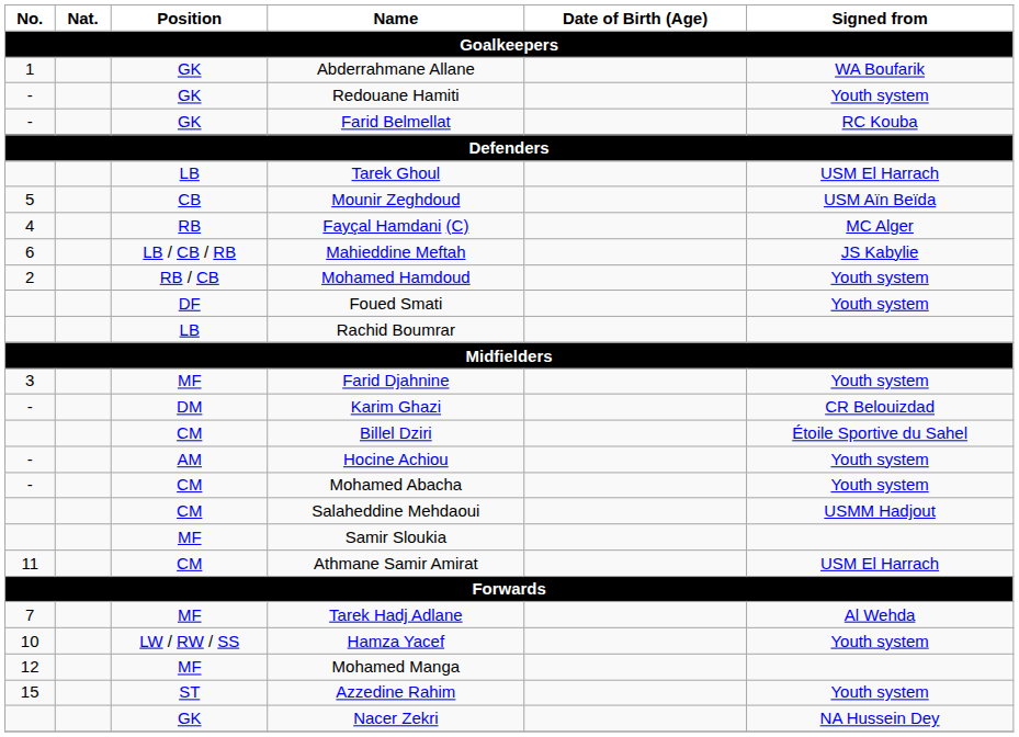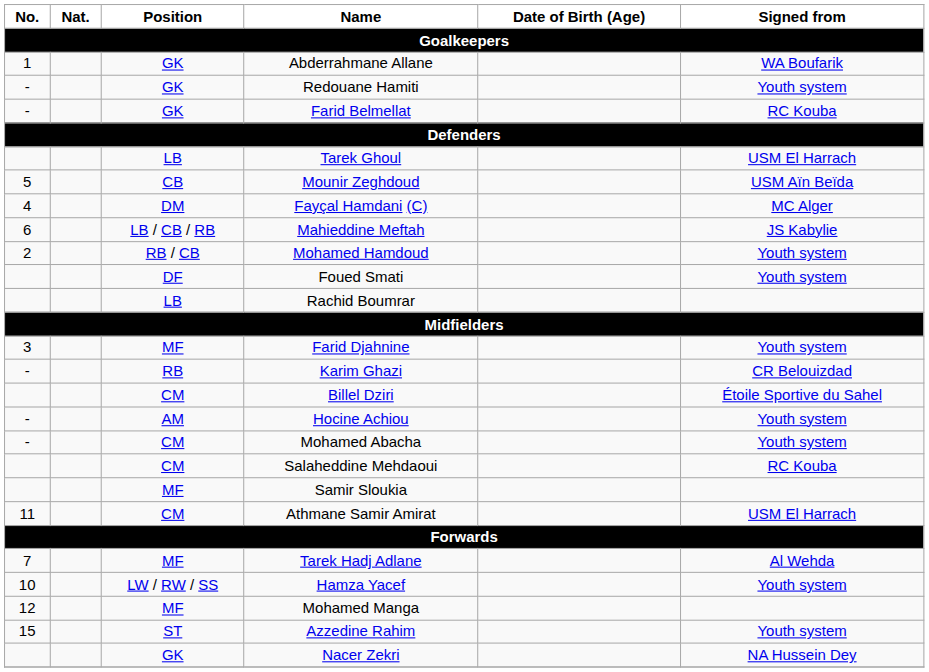 <table class="wikitable" style="text-align:center; font-size:90%; width:70%">
 <tr>
 <th style="background:white; color:black; text-align:center;">No.</th>
 <th style="background:white; color:black; text-align:center;">Nat.</th>
 <th style="background:white; color:black; text-align:center;">Position</th>
 <th style="background:white; color:black; text-align:center;">Name</th>
 <th style="background:white; color:black; text-align:center;">Date of Birth (Age)</th>
 <th style="background:white; color:black; text-align:center;">Signed from</th>
 </tr>
 <tr>
 <th colspan="10" style="background:#000000; color:white; text-align:center">Goalkeepers</th>
 </tr>
 <tr>
 <td>1</td>
 <td></td>
 <td><a href='#'>GK</a></td>
 <td>Abderrahmane Allane</td>
 <td></td>
 <td> <a href='#'>WA Boufarik</a></td>
 </tr>
 <tr>
 <td>-</td>
 <td></td>
 <td><a href='#'>GK</a></td>
 <td>Redouane Hamiti</td>
 <td></td>
 <td><a href='#'>Youth system</a></td>
 </tr>
 <tr>
 <td>-</td>
 <td></td>
 <td><a href='#'>GK</a></td>
 <td><a href='#'>Farid Belmellat</a></td>
 <td></td>
 <td> <a href='#'>RC Kouba</a></td>
 </tr>
 <tr>
 <th colspan="10" style="background:#000000; color:white; text-align:center">Defenders</th>
 </tr>
 <tr>
 <td></td>
 <td></td>
 <td><a href='#'>LB</a></td>
 <td><a href='#'>Tarek Ghoul</a></td>
 <td></td>
 <td> <a href='#'>USM El Harrach</a></td>
 </tr>
 <tr>
 <td>5</td>
 <td></td>
 <td><a href='#'>CB</a></td>
 <td><a href='#'>Mounir Zeghdoud</a></td>
 <td></td>
 <td> <a href='#'>USM Aïn Beïda</a></td>
 </tr>
 <tr>
 <td>4</td>
 <td></td>
-<td><a href='#'>RB</a></td>
+<td><a href='#'>DM</a></td>
 <td><a href='#'>Fayçal Hamdani</a> <a href='#'>(C)</a></td>
 <td></td>
 <td> <a href='#'>MC Alger</a></td>
 </tr>
 <tr>
 <td>6</td>
 <td></td>
 <td><a href='#'>LB</a> / <a href='#'>CB</a> / <a href='#'>RB</a></td>
 <td><a href='#'>Mahieddine Meftah</a></td>
 <td></td>
 <td> <a href='#'>JS Kabylie</a></td>
 </tr>
 <tr>
 <td>2</td>
 <td></td>
 <td><a href='#'>RB</a> / <a href='#'>CB</a></td>
 <td><a href='#'>Mohamed Hamdoud</a></td>
 <td></td>
 <td><a href='#'>Youth system</a></td>
 </tr>
 <tr>
 <td></td>
 <td></td>
 <td><a href='#'>DF</a></td>
 <td>Foued Smati</td>
 <td></td>
 <td><a href='#'>Youth system</a></td>
 </tr>
 <tr>
 <td></td>
 <td></td>
 <td><a href='#'>LB</a></td>
 <td>Rachid Boumrar</td>
 <td></td>
 <td></td>
 </tr>
 <tr>
 <th colspan="10" style="background:#000000; color:white; text-align:center">Midfielders</th>
 </tr>
 <tr>
 <td>3</td>
 <td></td>
 <td><a href='#'>MF</a></td>
 <td><a href='#'>Farid Djahnine</a></td>
 <td></td>
 <td><a href='#'>Youth system</a></td>
 </tr>
 <tr>
 <td>-</td>
 <td></td>
-<td><a href='#'>DM</a></td>
+<td><a href='#'>RB</a></td>
 <td><a href='#'>Karim Ghazi</a></td>
 <td></td>
 <td> <a href='#'>CR Belouizdad</a></td>
 </tr>
 <tr>
 <td></td>
 <td></td>
 <td><a href='#'>CM</a></td>
 <td><a href='#'>Billel Dziri</a></td>
 <td></td>
 <td> <a href='#'>Étoile Sportive du Sahel</a></td>
 </tr>
 <tr>
 <td>-</td>
 <td></td>
 <td><a href='#'>AM</a></td>
 <td><a href='#'>Hocine Achiou</a></td>
 <td></td>
 <td><a href='#'>Youth system</a></td>
 </tr>
 <tr>
 <td>-</td>
 <td></td>
 <td><a href='#'>CM</a></td>
 <td>Mohamed Abacha</td>
 <td></td>
 <td><a href='#'>Youth system</a></td>
 </tr>
 <tr>
 <td></td>
 <td></td>
 <td><a href='#'>CM</a></td>
 <td>Salaheddine Mehdaoui</td>
 <td></td>
-<td> <a href='#'>USMM Hadjout</a></td>
+<td> <a href='#'>RC Kouba</a></td>
 </tr>
 <tr>
 <td></td>
 <td></td>
 <td><a href='#'>MF</a></td>
 <td>Samir Sloukia</td>
 <td></td>
 <td></td>
 </tr>
 <tr>
 <td>11</td>
 <td></td>
 <td><a href='#'>CM</a></td>
 <td>Athmane Samir Amirat</td>
 <td></td>
 <td> <a href='#'>USM El Harrach</a></td>
 </tr>
 <tr>
 <th colspan="10" style="background:#000000; color:white; text-align:center">Forwards</th>
 </tr>
 <tr>
 <td>7</td>
 <td></td>
 <td><a href='#'>MF</a></td>
 <td><a href='#'>Tarek Hadj Adlane</a></td>
 <td></td>
 <td> <a href='#'>Al Wehda</a></td>
 </tr>
 <tr>
 <td>10</td>
 <td></td>
 <td><a href='#'>LW</a> / <a href='#'>RW</a> / <a href='#'>SS</a></td>
 <td><a href='#'>Hamza Yacef</a></td>
 <td></td>
 <td><a href='#'>Youth system</a></td>
 </tr>
 <tr>
 <td>12</td>
 <td></td>
 <td><a href='#'>MF</a></td>
 <td>Mohamed Manga</td>
 <td></td>
 <td></td>
 </tr>
 <tr>
 <td>15</td>
 <td></td>
 <td><a href='#'>ST</a></td>
 <td><a href='#'>Azzedine Rahim</a></td>
 <td></td>
 <td><a href='#'>Youth system</a></td>
 </tr>
 <tr>
 <td></td>
 <td></td>
 <td><a href='#'>GK</a></td>
 <td><a href='#'>Nacer Zekri</a></td>
 <td></td>
 <td> <a href='#'>NA Hussein Dey</a></td>
 </tr>
 <tr>
 </tr>
 </table>
